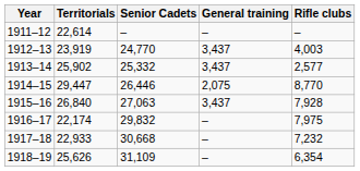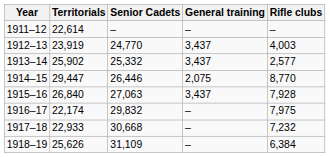 <table class="wikitable">
 <tr>
 <th>Year</th>
 <th>Territorials</th>
 <th>Senior Cadets</th>
 <th>General training</th>
 <th>Rifle clubs</th>
 </tr>
 <tr>
 <td>1911–12</td>
 <td>22,614</td>
 <td>–</td>
 <td>–</td>
 <td>–</td>
 </tr>
 <tr>
 <td>1912–13</td>
 <td>23,919</td>
 <td>24,770</td>
 <td>3,437</td>
 <td>4,003</td>
 </tr>
 <tr>
 <td>1913–14</td>
 <td>25,902</td>
 <td>25,332</td>
 <td>3,437</td>
 <td>2,577</td>
 </tr>
 <tr>
 <td>1914–15</td>
 <td>29,447</td>
 <td>26,446</td>
 <td>2,075</td>
 <td>8,770</td>
 </tr>
 <tr>
 <td>1915–16</td>
 <td>26,840</td>
 <td>27,063</td>
 <td>3,437</td>
 <td>7,928</td>
 </tr>
 <tr>
 <td>1916–17</td>
 <td>22,174</td>
 <td>29,832</td>
 <td>–</td>
 <td>7,975</td>
 </tr>
 <tr>
 <td>1917–18</td>
 <td>22,933</td>
 <td>30,668</td>
 <td>–</td>
 <td>7,232</td>
 </tr>
 <tr>
 <td>1918–19</td>
 <td>25,626</td>
 <td>31,109</td>
 <td>–</td>
-<td>6,354</td>
+<td>6,384</td>
 </tr>
 </table>
